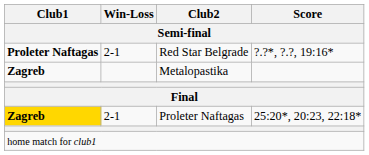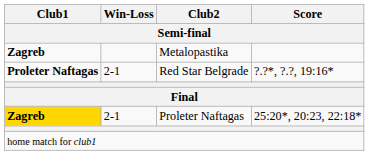 <table class="wikitable">
 <tr>
 <th>Club1</th>
 <th>Win-Loss</th>
 <th>Club2</th>
 <th>Score</th>
 </tr>
 <tr>
 <th colspan="4">Semi-final</th>
 </tr>
 <tr>
+<td><strong>Zagreb</strong></td>
+<td></td>
+<td>Metalopastika</td>
+<td></td>
+</tr>
+<tr>
 <td><strong>Proleter Naftagas</strong></td>
 <td>2-1</td>
 <td>Red Star Belgrade</td>
 <td>?.?*, ?.?, 19:16*</td>
-</tr>
-<tr>
-<td><strong>Zagreb</strong></td>
-<td></td>
-<td>Metalopastika</td>
-<td></td>
 </tr>
 <tr>
 <th colspan="4"></th>
 </tr>
 <tr>
 <th colspan="4">Final</th>
 </tr>
 <tr>
 <td bgcolor="gold"><strong>Zagreb</strong></td>
 <td>2-1</td>
 <td>Proleter Naftagas</td>
 <td>25:20*, 20:23, 22:18*</td>
 </tr>
 <tr>
 <th colspan="4"></th>
 </tr>
 <tr>
 <td colspan="4"><small> home match for <em>club1</em> </small></td>
 </tr>
 </table>
